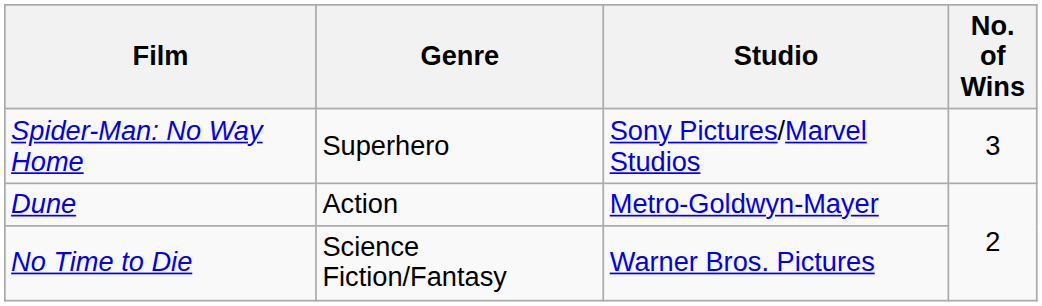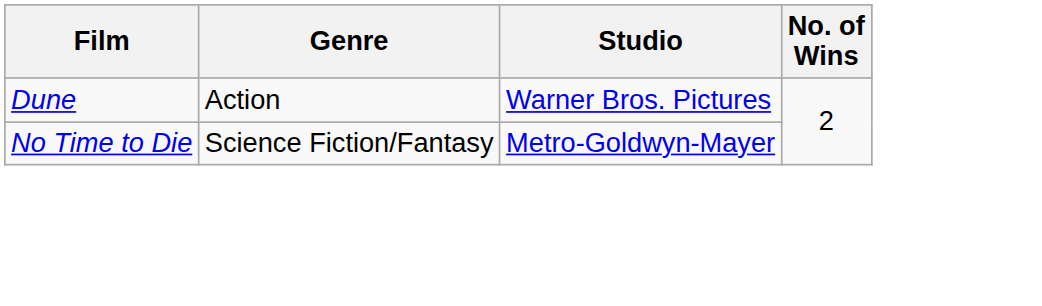 <table class="wikitable">
 <tr>
 <th>Film</th>
 <th>Genre</th>
 <th>Studio</th>
 <th>No. of<br>Wins</th>
 </tr>
 <tr>
-<td><em><a href='#'>Spider-Man: No Way Home</a></em></td>
-<td>Superhero</td>
-<td><a href='#'>Sony Pictures</a>/<a href='#'>Marvel Studios</a></td>
-<td style="text-align:center">3</td>
-</tr>
-<tr>
 <td><em><a href='#'>Dune</a></em></td>
 <td>Action</td>
-<td><a href='#'>Metro-Goldwyn-Mayer</a></td>
+<td><a href='#'>Warner Bros. Pictures</a></td>
 <td rowspan="2" style="text-align:center">2</td>
 </tr>
 <tr>
 <td><em><a href='#'>No Time to Die</a></em></td>
 <td>Science Fiction/Fantasy</td>
-<td><a href='#'>Warner Bros. Pictures</a></td>
+<td><a href='#'>Metro-Goldwyn-Mayer</a></td>
 </tr>
 </table>
